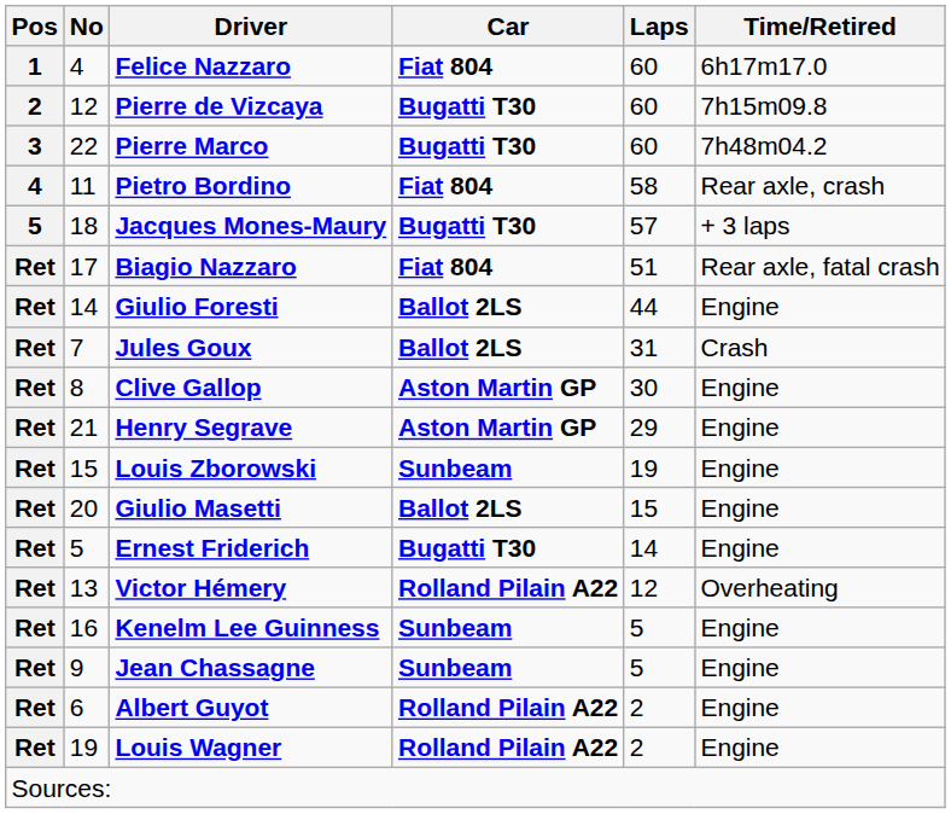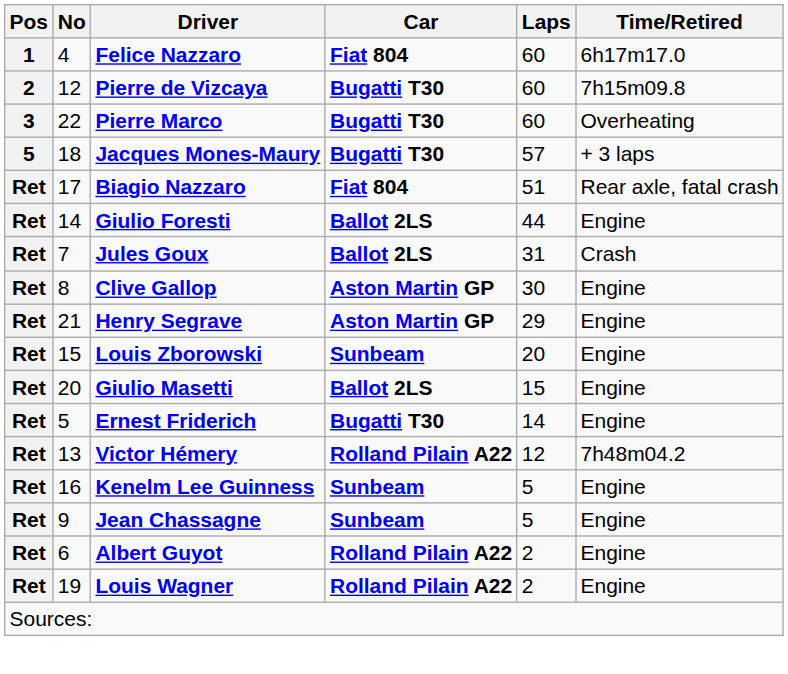 <table class="wikitable" style="font-size: 95%;">
 <tr>
 <th>Pos</th>
 <th>No</th>
 <th>Driver</th>
 <th>Car</th>
 <th>Laps</th>
 <th>Time/Retired</th>
 </tr>
 <tr>
 <th>1</th>
 <td>4</td>
 <td> <strong><a href='#'>Felice Nazzaro</a></strong></td>
 <td><strong><a href='#'>Fiat</a> 804</strong></td>
 <td>60</td>
 <td>6h17m17.0</td>
 </tr>
 <tr>
 <th>2</th>
 <td>12</td>
 <td> <strong><a href='#'>Pierre de Vizcaya</a></strong></td>
 <td><strong><a href='#'>Bugatti</a> T30</strong></td>
 <td>60</td>
 <td>7h15m09.8</td>
 </tr>
 <tr>
 <th>3</th>
 <td>22</td>
 <td> <strong><a href='#'>Pierre Marco</a></strong></td>
 <td><strong><a href='#'>Bugatti</a> T30</strong></td>
 <td>60</td>
-<td>7h48m04.2</td>
-</tr>
-<tr>
-<th>4</th>
-<td>11</td>
-<td> <strong><a href='#'>Pietro Bordino</a></strong></td>
-<td><strong><a href='#'>Fiat</a> 804</strong></td>
-<td>58</td>
-<td>Rear axle, crash</td>
+<td>Overheating</td>
 </tr>
 <tr>
 <th>5</th>
 <td>18</td>
 <td> <strong><a href='#'>Jacques Mones-Maury</a></strong></td>
 <td><strong><a href='#'>Bugatti</a> T30</strong></td>
 <td>57</td>
 <td>+ 3 laps</td>
 </tr>
 <tr>
 <th>Ret</th>
 <td>17</td>
 <td> <strong><a href='#'>Biagio Nazzaro</a></strong></td>
 <td><strong><a href='#'>Fiat</a> 804</strong></td>
 <td>51</td>
 <td>Rear axle, fatal crash</td>
 </tr>
 <tr>
 <th>Ret</th>
 <td>14</td>
 <td> <strong><a href='#'>Giulio Foresti</a></strong></td>
 <td><strong><a href='#'>Ballot</a> 2LS</strong></td>
 <td>44</td>
 <td>Engine</td>
 </tr>
 <tr>
 <th>Ret</th>
 <td>7</td>
 <td> <strong><a href='#'>Jules Goux</a></strong></td>
 <td><strong><a href='#'>Ballot</a> 2LS</strong></td>
 <td>31</td>
 <td>Crash</td>
 </tr>
 <tr>
 <th>Ret</th>
 <td>8</td>
 <td> <strong><a href='#'>Clive Gallop</a></strong></td>
 <td><strong><a href='#'>Aston Martin</a> GP</strong></td>
 <td>30</td>
 <td>Engine</td>
 </tr>
 <tr>
 <th>Ret</th>
 <td>21</td>
 <td> <strong><a href='#'>Henry Segrave</a></strong></td>
 <td><strong><a href='#'>Aston Martin</a> GP</strong></td>
 <td>29</td>
 <td>Engine</td>
 </tr>
 <tr>
 <th>Ret</th>
 <td>15</td>
 <td> <strong><a href='#'>Louis Zborowski</a></strong></td>
 <td><strong><a href='#'>Sunbeam</a> </strong></td>
-<td>19</td>
+<td>20</td>
 <td>Engine</td>
 </tr>
 <tr>
 <th>Ret</th>
 <td>20</td>
 <td> <strong><a href='#'>Giulio Masetti</a></strong></td>
 <td><strong><a href='#'>Ballot</a> 2LS</strong></td>
 <td>15</td>
 <td>Engine</td>
 </tr>
 <tr>
 <th>Ret</th>
 <td>5</td>
 <td> <strong><a href='#'>Ernest Friderich</a></strong></td>
 <td><strong><a href='#'>Bugatti</a> T30</strong></td>
 <td>14</td>
 <td>Engine</td>
 </tr>
 <tr>
 <th>Ret</th>
 <td>13</td>
 <td> <strong><a href='#'>Victor Hémery</a></strong></td>
 <td><strong><a href='#'>Rolland Pilain</a> A22</strong></td>
 <td>12</td>
-<td>Overheating</td>
+<td>7h48m04.2</td>
 </tr>
 <tr>
 <th>Ret</th>
 <td>16</td>
 <td> <strong><a href='#'>Kenelm Lee Guinness</a></strong></td>
 <td><strong><a href='#'>Sunbeam</a></strong></td>
 <td>5</td>
 <td>Engine</td>
 </tr>
 <tr>
 <th>Ret</th>
 <td>9</td>
 <td> <strong><a href='#'>Jean Chassagne</a></strong></td>
 <td><strong><a href='#'>Sunbeam</a></strong></td>
 <td>5</td>
 <td>Engine</td>
 </tr>
 <tr>
 <th>Ret</th>
 <td>6</td>
 <td> <strong><a href='#'>Albert Guyot</a></strong></td>
 <td><strong><a href='#'>Rolland Pilain</a> A22</strong></td>
 <td>2</td>
 <td>Engine</td>
 </tr>
 <tr>
 <th>Ret</th>
 <td>19</td>
 <td> <strong><a href='#'>Louis Wagner</a></strong></td>
 <td><strong><a href='#'>Rolland Pilain</a> A22</strong></td>
 <td>2</td>
 <td>Engine</td>
 </tr>
 <tr>
 <td colspan=6>Sources:</td>
 </tr>
 </table>
